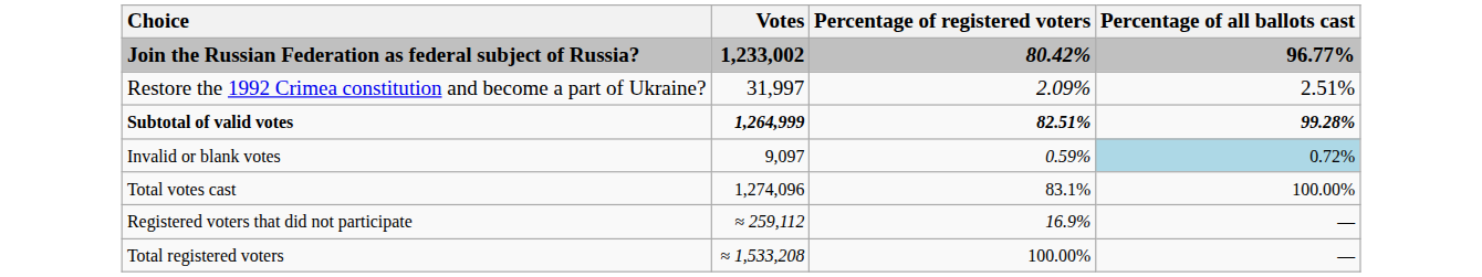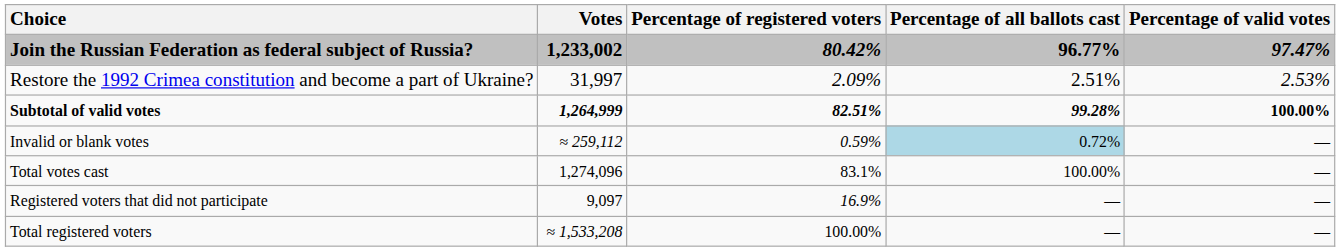 <table class="wikitable" style="margin: 1em auto;">
 <tr>
 <th style="text-align: left">Choice</th>
 <th style="text-align: right">Votes</th>
 <th>Percentage of registered voters</th>
 <th>Percentage of all ballots cast</th>
+<th>Percentage of valid votes</th>
 </tr>
 <tr style="background: silver">
 <td> <strong>Join the Russian Federation as federal subject of Russia?</strong></td>
 <td style="text-align: right"><strong>1,233,002</strong></td>
 <td style="text-align: right"><strong><em>80.42%</em></strong></td>
 <td style="text-align: right"><strong>96.77%</strong></td>
+<td style="text-align: right"><strong><em>97.47%</em></strong></td>
 </tr>
 <tr>
 <td> Restore the <a href='#'>1992 Crimea constitution</a> and become a part of Ukraine?</td>
 <td style="text-align: right">31,997</td>
 <td style="text-align: right"><em>2.09%</em></td>
 <td style="text-align: right">2.51%</td>
+<td style="text-align: right"><em>2.53%</em></td>
 </tr>
 <tr>
 <td style="text-align: left"><small><strong>Subtotal of valid votes</strong></small></td>
 <td style="text-align: right"><small><strong><em>1,264,999</em></strong></small></td>
 <td style="text-align: right"><small><strong><em>82.51%</em></strong></small></td>
 <td style="text-align: right"><small><strong><em>99.28%</em></strong></small></td>
+<td style="text-align: right"><small><strong>100.00%</strong></small></td>
 </tr>
 <tr>
 <td> <small>Invalid or blank votes</small></td>
-<td style="text-align: right"><small>9,097</small></td>
+<td style="text-align: right"><small><em>≈ 259,112</em></small></td>
 <td style="text-align: right"><small><em>0.59%</em></small></td>
 <td style="background: lightblue; text-align: right"><small>0.72%</small></td>
+<td style="text-align: right"><small>—</small></td>
 </tr>
 <tr>
 <td style="text-align: left"><small>Total votes cast</small></td>
 <td style="text-align: right"><small>1,274,096</small></td>
 <td style="text-align: right"><small>83.1%</small></td>
 <td style="text-align: right"><small>100.00%</small></td>
+<td style="text-align: right"><small>—</small></td>
 </tr>
 <tr>
 <td style="text-align: left"><small>Registered voters that did not participate</small></td>
-<td style="text-align: right"><small><em>≈ 259,112</em></small></td>
+<td style="text-align: right"><small>9,097</small></td>
 <td style="text-align: right"><small><em>16.9%</em></small></td>
+<td style="text-align: right"><small>—</small></td>
 <td style="text-align: right"><small>—</small></td>
 </tr>
 <tr>
 <td style="text-align: left"><small>Total registered voters</small></td>
 <td style="text-align: right"><small><em> ≈ 1,533,208</em></small></td>
 <td style="text-align: right"><small>100.00%</small></td>
 <td style="text-align: right"><small>—</small></td>
+<td style="text-align: right"><small>—</small></td>
 </tr>
 </table>
